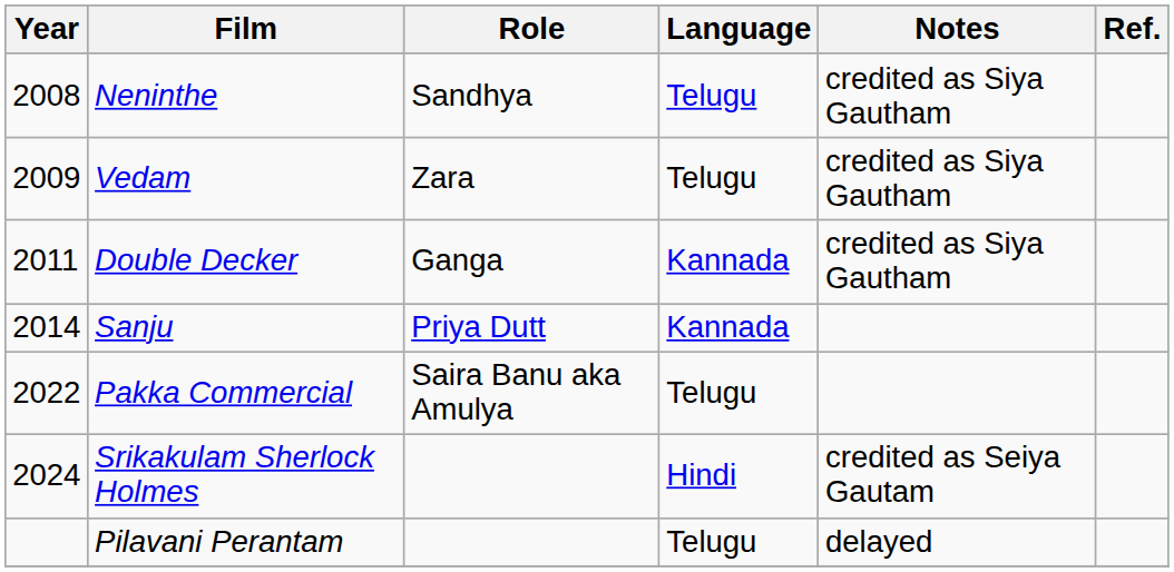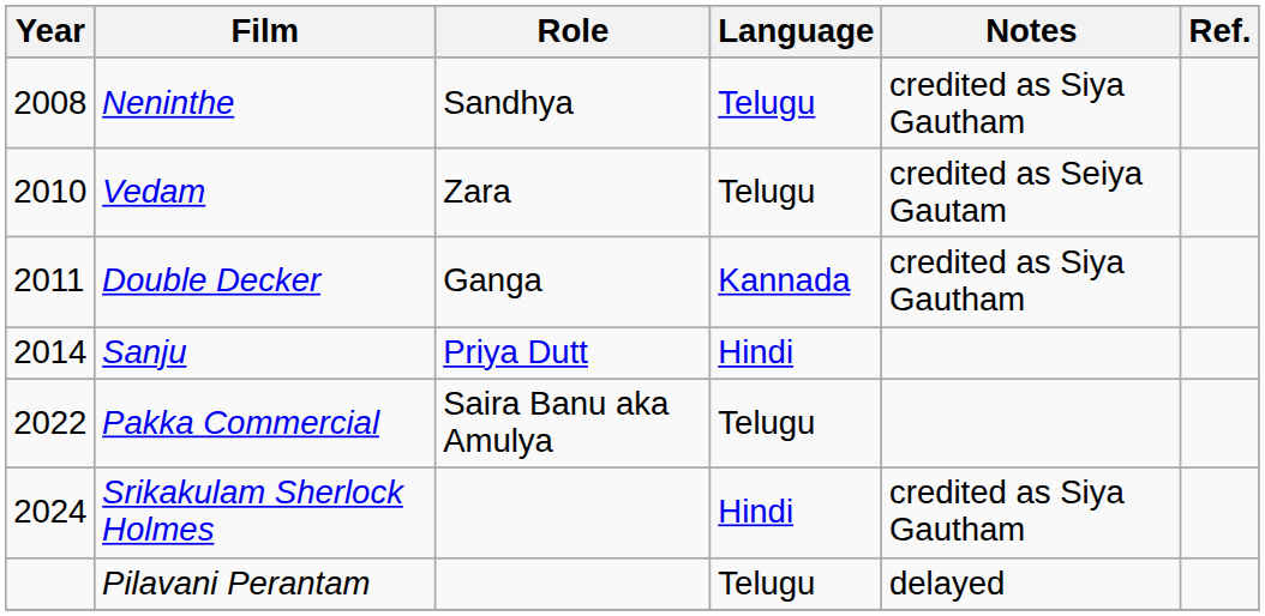 <table class="wikitable sortable">
 <tr style="background:#b0c4de; text-align:center;">
 <th>Year</th>
 <th>Film</th>
 <th>Role</th>
 <th>Language</th>
 <th>Notes</th>
 <th>Ref.</th>
 </tr>
 <tr>
 <td>2008</td>
 <td><em><a href='#'>Neninthe</a></em></td>
 <td>Sandhya</td>
 <td><a href='#'>Telugu</a></td>
 <td>credited as Siya Gautham</td>
 <td></td>
 </tr>
 <tr>
-<td>2009</td>
+<td>2010</td>
 <td><em><a href='#'>Vedam</a></em></td>
 <td>Zara</td>
 <td>Telugu</td>
-<td>credited as Siya Gautham</td>
+<td>credited as Seiya Gautam</td>
 <td></td>
 </tr>
 <tr>
 <td>2011</td>
 <td><em><a href='#'>Double Decker</a></em></td>
 <td>Ganga</td>
 <td><a href='#'>Kannada</a></td>
 <td>credited as Siya Gautham</td>
 <td></td>
 </tr>
 <tr>
 <td>2014</td>
 <td><em><a href='#'>Sanju</a></em></td>
 <td><a href='#'>Priya Dutt</a></td>
-<td><a href='#'>Kannada</a></td>
+<td><a href='#'>Hindi</a></td>
 <td></td>
 <td></td>
 </tr>
 <tr>
 <td>2022</td>
 <td><em><a href='#'>Pakka Commercial</a></em></td>
 <td>Saira Banu aka Amulya</td>
 <td>Telugu</td>
 <td></td>
 <td></td>
 </tr>
 <tr>
 <td>2024</td>
 <td><em><a href='#'>Srikakulam Sherlock Holmes</a></em></td>
 <td></td>
 <td><a href='#'>Hindi</a></td>
-<td>credited as Seiya Gautam</td>
+<td>credited as Siya Gautham</td>
 <td></td>
 </tr>
 <tr>
 <td></td>
 <td><em>Pilavani Perantam</em></td>
 <td></td>
 <td>Telugu</td>
 <td>delayed</td>
 <td></td>
 </tr>
 <tr>
 </tr>
 </table>
